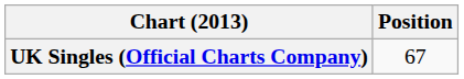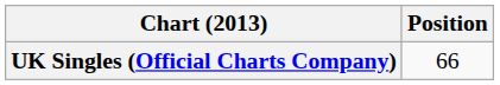 <table class="wikitable sortable plainrowheaders" style="text-align:center;">
 <tr>
 <th scope="col">Chart (2013)</th>
 <th scope="col">Position</th>
 </tr>
 <tr>
 <th scope="row">UK Singles (<a href='#'>Official Charts Company</a>)</th>
-<td style="text-align:center;">67</td>
+<td style="text-align:center;">66</td>
 </tr>
 </table>
